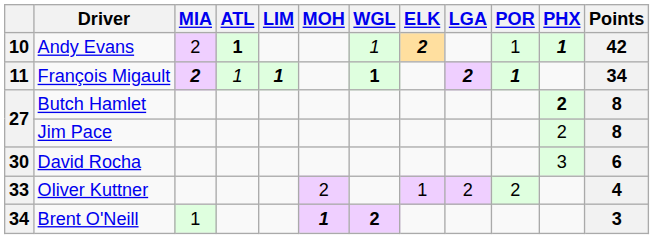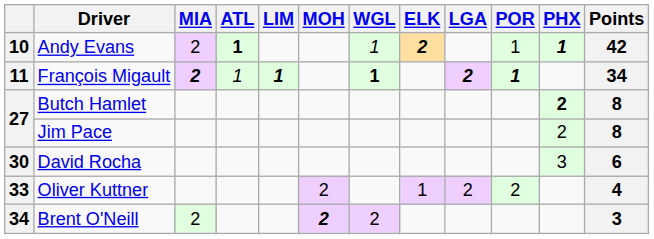 <table class="wikitable" style="font-size:85%; text-align:center">
 <tr>
 <th valign="middle"></th>
 <th valign="left">Driver</th>
 <th><a href='#'>MIA</a></th>
 <th><a href='#'>ATL</a></th>
 <th><a href='#'>LIM</a></th>
 <th><a href='#'>MOH</a></th>
 <th><a href='#'>WGL</a></th>
 <th><a href='#'>ELK</a></th>
 <th><a href='#'>LGA</a></th>
 <th><a href='#'>POR</a></th>
 <th><a href='#'>PHX</a></th>
 <th>Points</th>
 </tr>
 <tr>
 <th>10</th>
 <td align="left"> <a href='#'>Andy Evans</a></td>
 <td style="background:#efcfff;">2</td>
 <td style="background:#dfffdf;"><strong>1</strong></td>
 <td></td>
 <td></td>
 <td style="background:#dfffdf;"><em>1</em></td>
 <td style="background:#ffdf9f;"><strong><em>2</em></strong></td>
 <td></td>
 <td style="background:#dfffdf;">1</td>
 <td style="background:#dfffdf;"><strong><em>1</em></strong></td>
 <th>42</th>
 </tr>
 <tr>
 <th>11</th>
 <td align="left"> <a href='#'>François Migault</a></td>
 <td style="background:#efcfff;"><strong><em>2</em></strong></td>
 <td style="background:#dfffdf;"><em>1</em></td>
 <td style="background:#dfffdf;"><strong><em>1</em></strong></td>
 <td></td>
 <td style="background:#dfffdf;"><strong>1</strong></td>
 <td></td>
 <td style="background:#efcfff;"><strong><em>2</em></strong></td>
 <td style="background:#dfffdf;"><strong><em>1</em></strong></td>
 <td></td>
 <th>34</th>
 </tr>
 <tr>
 <th rowspan="2">27</th>
 <td align="left"> <a href='#'>Butch Hamlet</a></td>
 <td></td>
 <td></td>
 <td></td>
 <td></td>
 <td></td>
 <td></td>
 <td></td>
 <td></td>
 <td style="background:#dfffdf;"><strong>2</strong></td>
 <th>8</th>
 </tr>
 <tr>
 <td align="left"> <a href='#'>Jim Pace</a></td>
 <td></td>
 <td></td>
 <td></td>
 <td></td>
 <td></td>
 <td></td>
 <td></td>
 <td></td>
 <td style="background:#dfffdf;">2</td>
 <th>8</th>
 </tr>
 <tr>
 <th>30</th>
 <td align="left"> <a href='#'>David Rocha</a></td>
 <td></td>
 <td></td>
 <td></td>
 <td></td>
 <td></td>
 <td></td>
 <td></td>
 <td></td>
 <td style="background:#dfffdf;">3</td>
 <th>6</th>
 </tr>
 <tr>
 <th>33</th>
 <td align="left"> <a href='#'>Oliver Kuttner</a></td>
 <td></td>
 <td></td>
 <td></td>
 <td style="background:#efcfff;">2</td>
 <td></td>
 <td style="background:#efcfff;">1</td>
 <td style="background:#efcfff;">2</td>
 <td style="background:#dfffdf;">2</td>
 <td></td>
 <th>4</th>
 </tr>
 <tr>
 <th>34</th>
 <td align="left"> <a href='#'>Brent O'Neill</a></td>
-<td style="background:#dfffdf;">1</td>
+<td style="background:#dfffdf;">2</td>
 <td></td>
 <td></td>
-<td style="background:#efcfff;"><strong><em>1</em></strong></td>
-<td style="background:#efcfff;"><strong>2</strong></td>
+<td style="background:#efcfff;"><strong><em>2</em></strong></td>
+<td style="background:#efcfff;">2</td>
 <td></td>
 <td></td>
 <td></td>
 <td></td>
 <th>3</th>
 </tr>
 </table>
